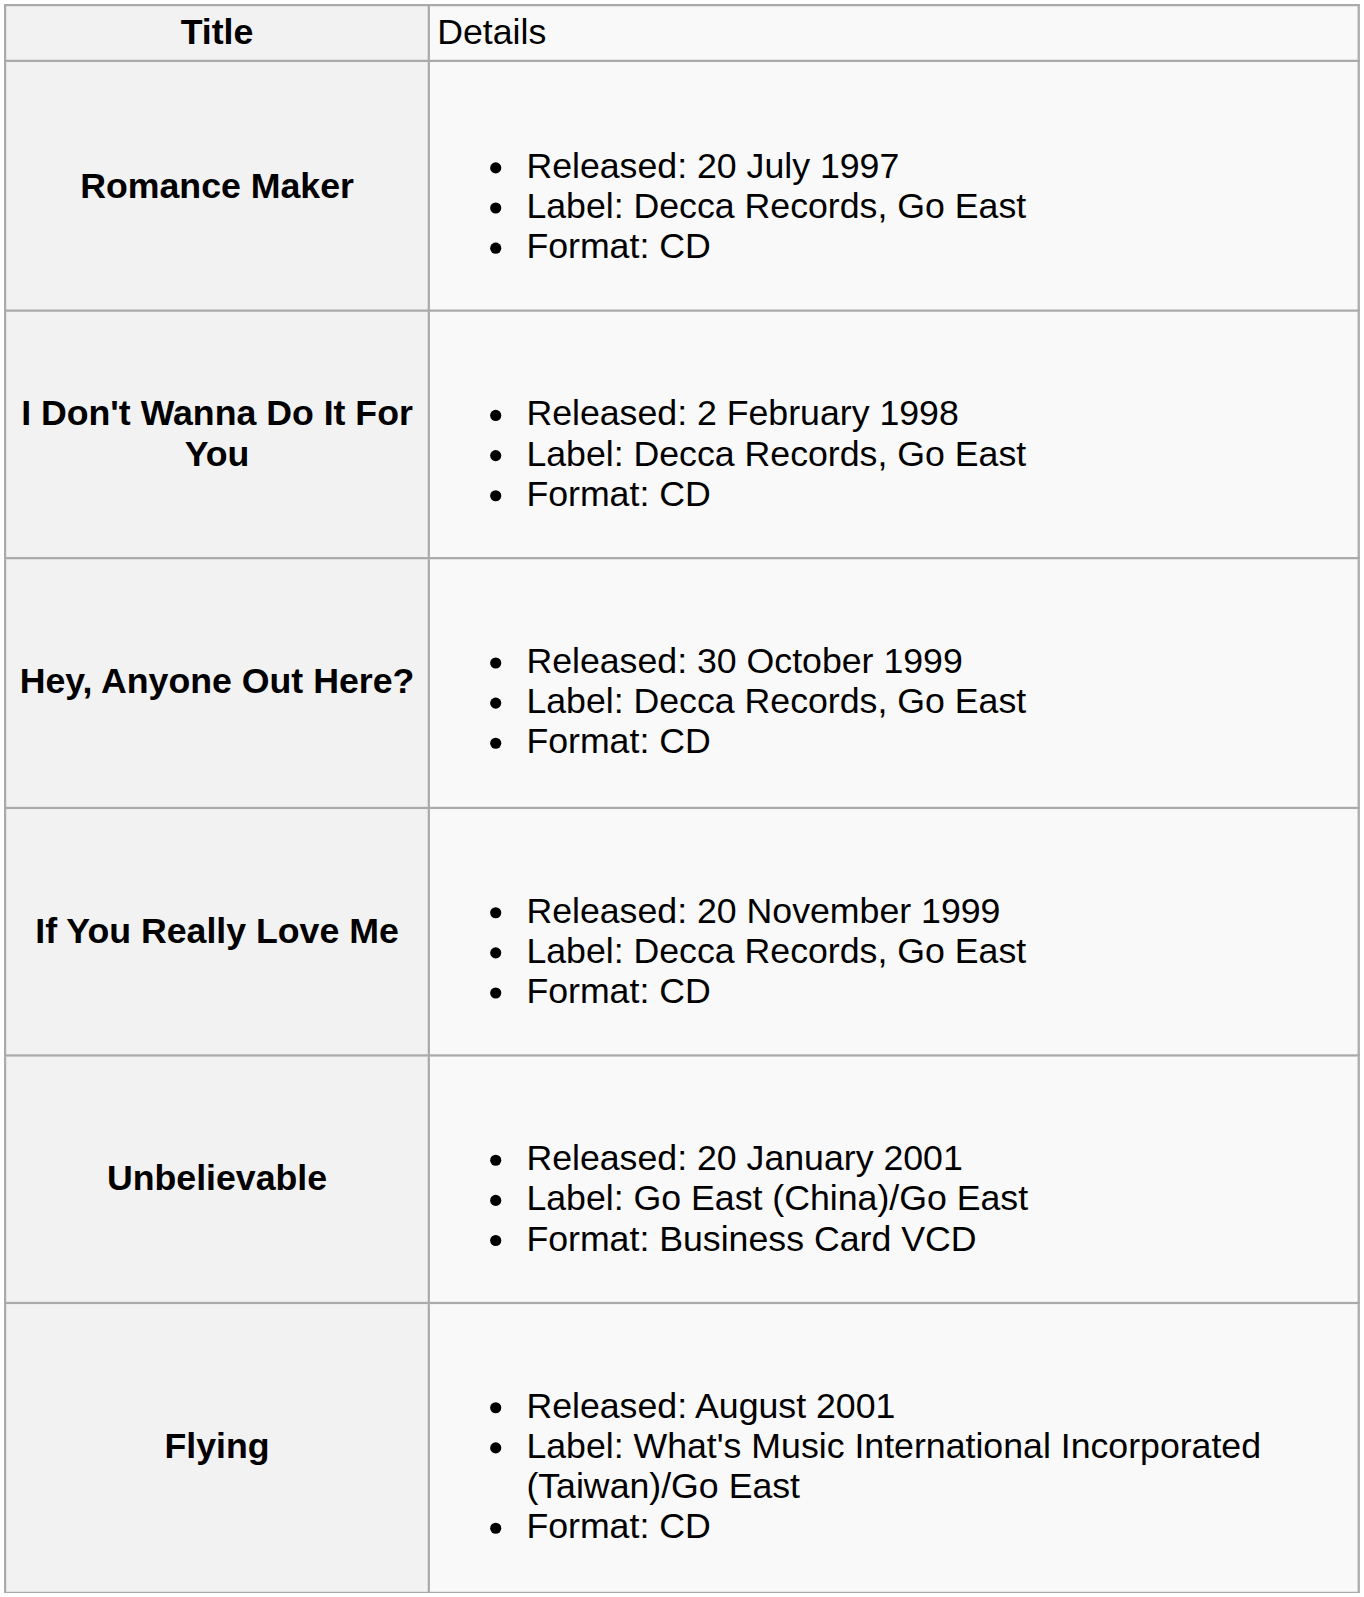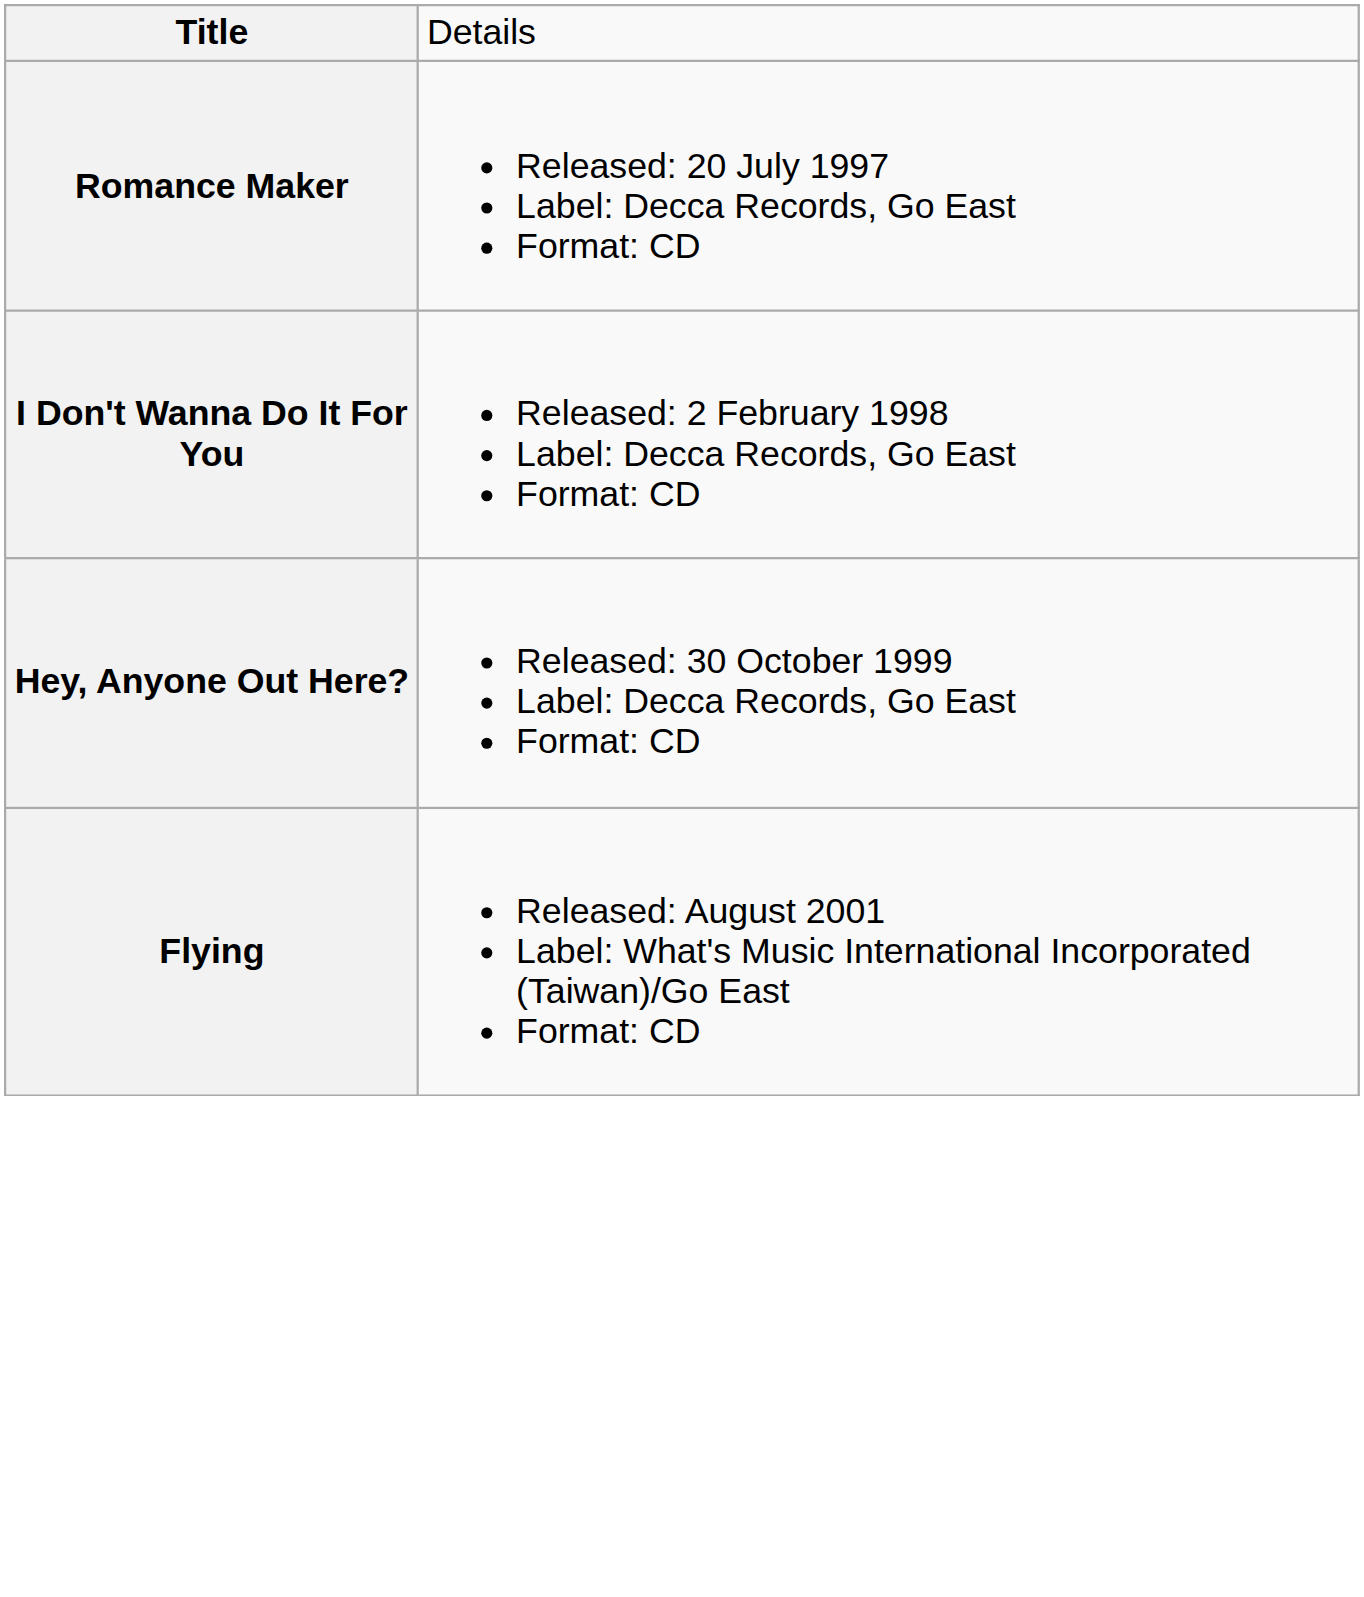 <table class="wikitable plainrowheaders">
 <tr>
 <th>Title</th>
 <td>Details</td>
 </tr>
 <tr>
 <th>Romance Maker</th>
 <td><br><ul><li>Released: 20 July 1997</li><li>Label: Decca Records, Go East</li><li>Format: CD</li></ul></td>
 </tr>
 <tr>
 <th>I Don't Wanna Do It For You</th>
 <td><br><ul><li>Released: 2 February 1998</li><li>Label: Decca Records, Go East</li><li>Format: CD</li></ul></td>
 </tr>
 <tr>
 <th>Hey, Anyone Out Here?</th>
 <td><br><ul><li>Released: 30 October 1999</li><li>Label: Decca Records, Go East</li><li>Format: CD</li></ul></td>
 </tr>
 <tr>
-<th>If You Really Love Me</th>
-<td><br><ul><li>Released: 20 November 1999</li><li>Label: Decca Records, Go East</li><li>Format: CD</li></ul></td>
-</tr>
-<tr>
-<th>Unbelievable</th>
-<td><br><ul><li>Released: 20 January 2001</li><li>Label: Go East (China)/Go East</li><li>Format: Business Card VCD</li></ul></td>
-</tr>
-<tr>
 <th>Flying</th>
 <td><br><ul><li>Released: August 2001</li><li>Label: What's Music International Incorporated (Taiwan)/Go East</li><li>Format: CD</li></ul></td>
 </tr>
 </table>
